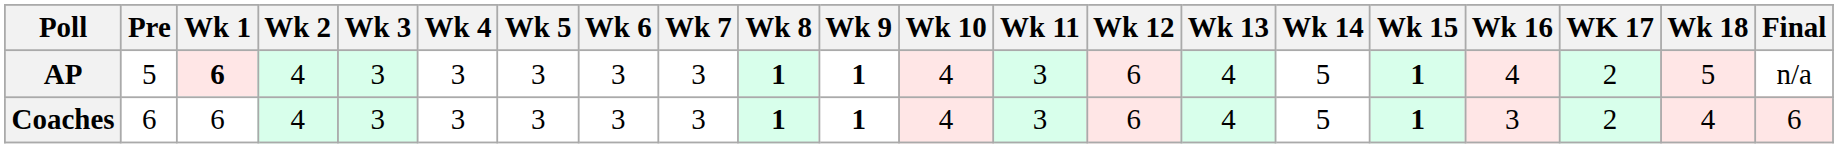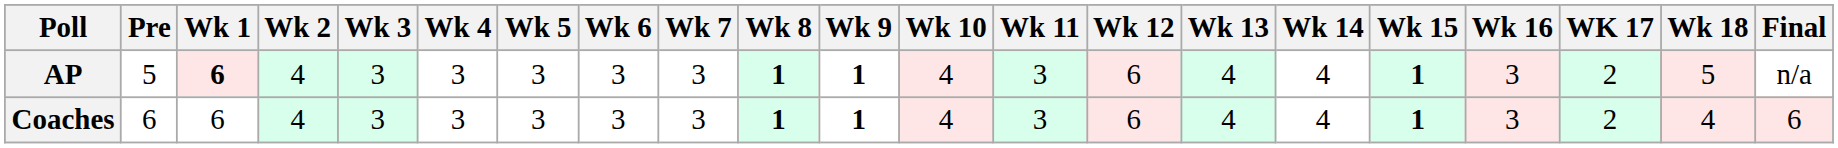 <table class="wikitable" style="white-space:nowrap;">
 <tr>
 <th>Poll</th>
 <th>Pre</th>
 <th>Wk 1</th>
 <th>Wk 2</th>
 <th>Wk 3</th>
 <th>Wk 4</th>
 <th>Wk 5</th>
 <th>Wk 6</th>
 <th>Wk 7</th>
 <th>Wk 8</th>
 <th>Wk 9</th>
 <th>Wk 10</th>
 <th>Wk 11</th>
 <th>Wk 12</th>
 <th>Wk 13</th>
 <th>Wk 14</th>
 <th>Wk 15</th>
 <th>Wk 16</th>
 <th>WK 17</th>
 <th>Wk 18</th>
 <th>Final</th>
 </tr>
 <tr style="text-align:center;">
 <th>AP</th>
 <td style="background:#FFF;">5</td>
 <td style="background:#FFE6E6;"><strong>6</strong></td>
 <td style="background:#D8FFEB;">4</td>
 <td style="background:#D8FFEB;">3</td>
 <td style="background:#FFF">3</td>
 <td style="background:#FFF;">3</td>
 <td style="background:#FFF;">3</td>
 <td style="background:#FFF;">3</td>
 <td style="background:#D8FFEB;"><strong>1</strong></td>
 <td style="background:#FFF;"><strong>1</strong></td>
 <td style="background:#FFE6E6;">4</td>
 <td style="background:#D8FFEB;">3</td>
 <td style="background:#FFE6E6;">6</td>
 <td style="background:#D8FFEB;">4</td>
-<td style="background:#FFF;">5</td>
+<td style="background:#FFF;">4</td>
 <td style="background:#D8FFEB;"><strong>1</strong></td>
-<td style="background:#FFE6E6;">4</td>
+<td style="background:#FFE6E6;">3</td>
 <td style="background:#D8FFEB;">2</td>
 <td style="background:#FFE6E6;">5</td>
 <td style="background:#FFF;">n/a</td>
 </tr>
 <tr style="text-align:center;">
 <th>Coaches</th>
 <td style="background:#FFF;">6</td>
 <td style="background:#FFF;">6</td>
 <td style="background:#D8FFEB;">4</td>
 <td style="background:#D8FFEB;">3</td>
 <td style="background:#FFF;">3</td>
 <td style="background:#FFF;">3</td>
 <td style="background:#FFF;">3</td>
 <td style="background:#FFF;">3</td>
 <td style="background:#D8FFEB;"><strong>1</strong></td>
 <td style="background:#FFF;"><strong>1</strong></td>
 <td style="background:#FFE6E6;">4</td>
 <td style="background:#D8FFEB;">3</td>
 <td style="background:#FFE6E6;">6</td>
 <td style="background:#D8FFEB;">4</td>
-<td style="background:#FFF;">5</td>
+<td style="background:#FFF;">4</td>
 <td style="background:#D8FFEB;"><strong>1</strong></td>
 <td style="background:#FFE6E6;">3</td>
 <td style="background:#D8FFEB;">2</td>
 <td style="background:#FFE6E6;">4</td>
 <td style="background:#FFE6E6;">6</td>
 </tr>
 </table>
